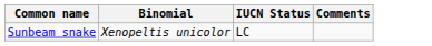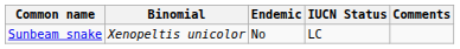 <table class="wikitable">
 <tr>
 <th>Common name</th>
 <th>Binomial</th>
+<th>Endemic</th>
 <th>IUCN Status</th>
 <th>Comments</th>
 </tr>
 <tr>
 <td><a href='#'>Sunbeam snake</a></td>
 <td><em>Xenopeltis unicolor</em></td>
+<td>No</td>
 <td>LC</td>
 <td></td>
 </tr>
 </table>
